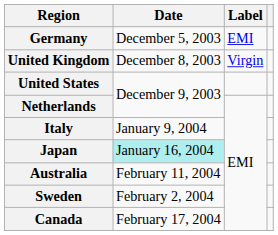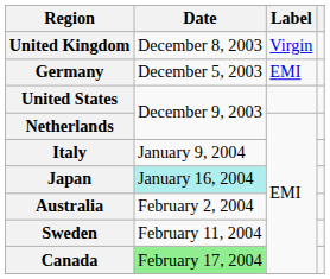 <table class="wikitable plainrowheaders">
 <tr>
 <th scope="col">Region</th>
 <th scope="col">Date</th>
 <th scope="col">Label</th>
 <th scope="col"></th>
 </tr>
 <tr>
+<th scope="row">United Kingdom</th>
+<td>December 8, 2003</td>
+<td><a href='#'>Virgin</a></td>
+<td align="center"></td>
+</tr>
+<tr>
 <th scope="row">Germany</th>
 <td>December 5, 2003</td>
 <td><a href='#'>EMI</a></td>
-<td align="center"></td>
-</tr>
-<tr>
-<th scope="row">United Kingdom</th>
-<td>December 8, 2003</td>
-<td><a href='#'>Virgin</a></td>
 <td align="center"></td>
 </tr>
 <tr>
 <th scope="row">United States</th>
 <td rowspan="2">December 9, 2003</td>
 <td></td>
 <td align="center"></td>
 </tr>
 <tr>
 <th scope="row">Netherlands</th>
 <td rowspan="6">EMI</td>
 <td align="center"></td>
 </tr>
 <tr>
 <th scope="row">Italy</th>
 <td>January 9, 2004</td>
 <td align="center"></td>
 </tr>
 <tr>
 <th scope="row">Japan</th>
 <td style="background: paleturquoise;">January 16, 2004</td>
 <td align="center"></td>
 </tr>
 <tr>
 <th scope="row">Australia</th>
+<td>February 2, 2004</td>
+<td align="center"></td>
+</tr>
+<tr>
+<th scope="row">Sweden</th>
 <td>February 11, 2004</td>
 <td align="center"></td>
 </tr>
 <tr>
-<th scope="row">Sweden</th>
-<td>February 2, 2004</td>
-<td align="center"></td>
-</tr>
-<tr>
 <th scope="row">Canada</th>
-<td>February 17, 2004</td>
+<td style="background: lightgreen;">February 17, 2004</td>
 <td align="center"></td>
 </tr>
 </table>
